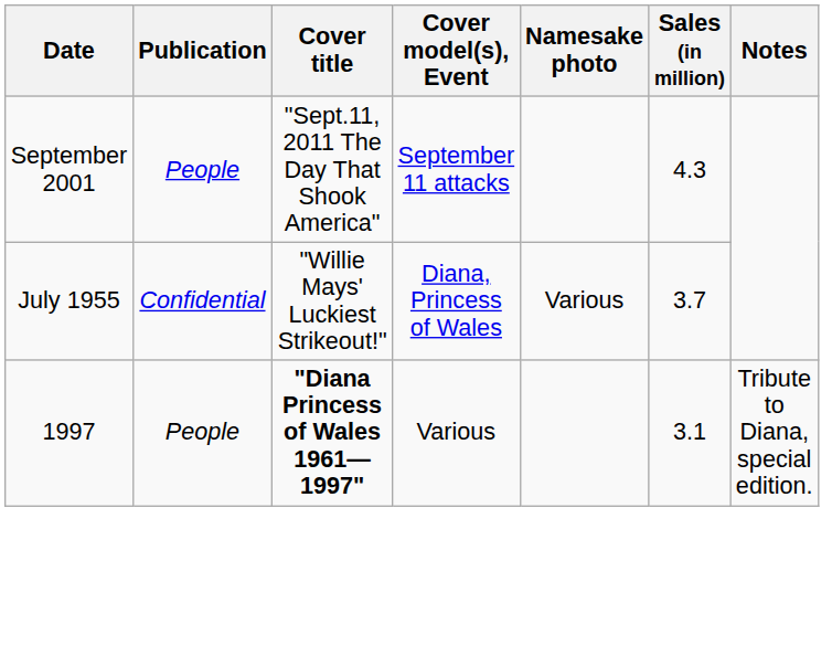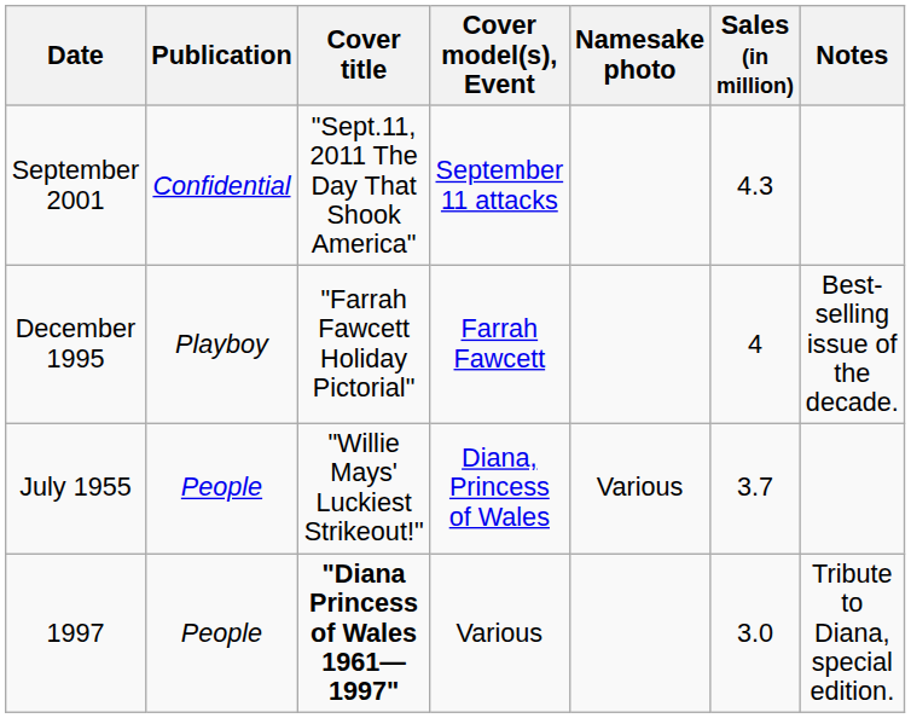 <table class="wikitable sortable" style="width:85%; text-align:center;">
 <tr>
 <th>Date</th>
 <th>Publication</th>
 <th>Cover title</th>
 <th>Cover model(s), <br>Event</th>
 <th>Namesake photo</th>
 <th>Sales <small>(in million)</small></th>
 <th>Notes</th>
 </tr>
 <tr>
 <td>September 2001</td>
-<td><em><a href='#'>People</a></em></td>
+<td><em><a href='#'>Confidential</a></em></td>
 <td>"Sept.11, 2011 The Day That Shook America"</td>
 <td><a href='#'>September 11 attacks</a></td>
 <td></td>
 <td>4.3</td>
 </tr>
 <tr>
+<td>December 1995</td>
+<td><em>Playboy</em></td>
+<td>"Farrah Fawcett Holiday Pictorial"</td>
+<td><a href='#'>Farrah Fawcett</a></td>
+<td></td>
+<td>4</td>
+<td>Best-selling issue of the decade.</td>
+</tr>
+<tr>
 <td>July 1955</td>
-<td><em><a href='#'>Confidential</a></em></td>
+<td><em><a href='#'>People</a></em></td>
 <td>"Willie Mays' Luckiest Strikeout!"</td>
 <td><a href='#'>Diana, Princess of Wales</a></td>
 <td>Various</td>
 <td>3.7</td>
 </tr>
 <tr>
 <td>1997</td>
 <td><em>People</em></td>
 <td><strong>"Diana Princess of Wales 1961—1997"</strong></td>
 <td>Various</td>
 <td></td>
-<td>3.1</td>
+<td>3.0</td>
 <td>Tribute to Diana, special edition.</td>
 </tr>
 </table>
